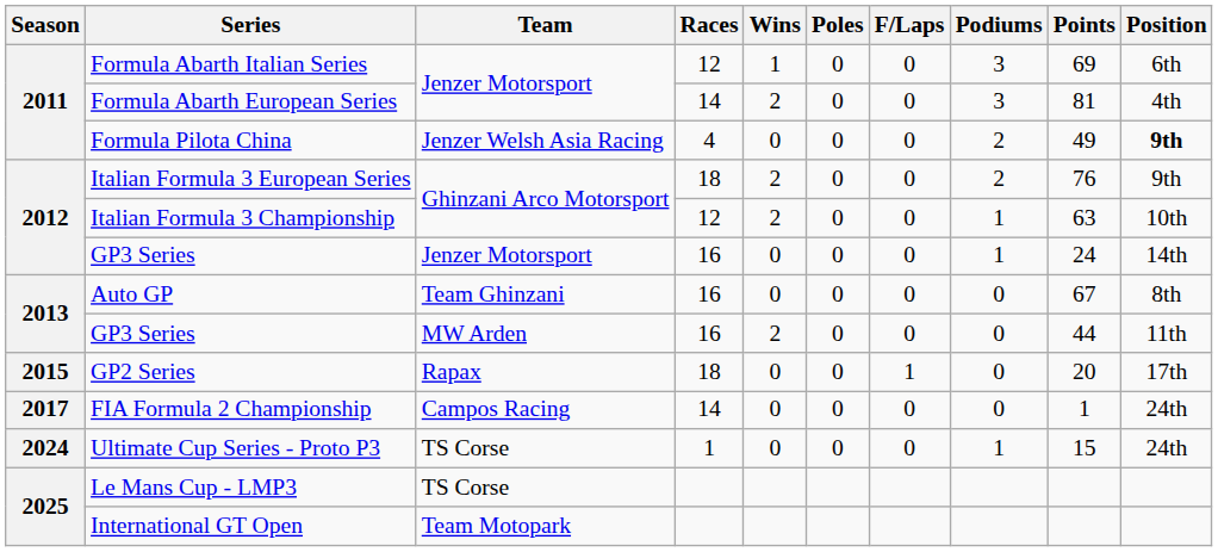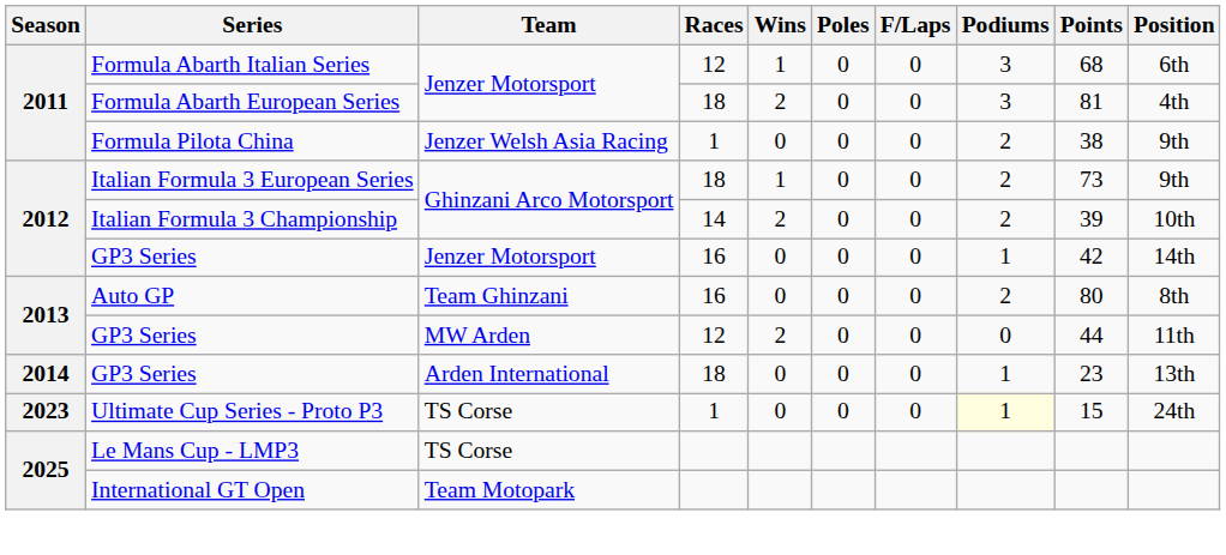 <table class="wikitable" style="font-size: 90%; text-align:center">
 <tr>
 <th>Season</th>
 <th>Series</th>
 <th>Team</th>
 <th>Races</th>
 <th>Wins</th>
 <th>Poles</th>
 <th>F/Laps</th>
 <th>Podiums</th>
 <th>Points</th>
 <th>Position</th>
 </tr>
 <tr>
 <th rowspan=3>2011</th>
 <td align=left><a href='#'>Formula Abarth Italian Series</a></td>
 <td rowspan=2 align=left><a href='#'>Jenzer Motorsport</a></td>
 <td>12</td>
 <td>1</td>
 <td>0</td>
 <td>0</td>
 <td>3</td>
-<td>69</td>
+<td>68</td>
 <td>6th</td>
 </tr>
 <tr>
 <td align=left><a href='#'>Formula Abarth European Series</a></td>
-<td>14</td>
+<td>18</td>
 <td>2</td>
 <td>0</td>
 <td>0</td>
 <td>3</td>
 <td>81</td>
 <td>4th</td>
 </tr>
 <tr>
 <td align=left><a href='#'>Formula Pilota China</a></td>
 <td align=left><a href='#'>Jenzer Welsh Asia Racing</a></td>
-<td>4</td>
+<td>1</td>
 <td>0</td>
 <td>0</td>
 <td>0</td>
 <td>2</td>
-<td>49</td>
-<td><strong>9th</strong></td>
+<td>38</td>
+<td>9th</td>
 </tr>
 <tr>
 <th rowspan=3>2012</th>
 <td align=left><a href='#'>Italian Formula 3 European Series</a></td>
 <td align=left rowspan=2><a href='#'>Ghinzani Arco Motorsport</a></td>
 <td>18</td>
+<td>1</td>
+<td>0</td>
+<td>0</td>
+<td>2</td>
+<td>73</td>
+<td>9th</td>
+</tr>
+<tr>
+<td align=left><a href='#'>Italian Formula 3 Championship</a></td>
+<td>14</td>
 <td>2</td>
 <td>0</td>
 <td>0</td>
 <td>2</td>
-<td>76</td>
-<td>9th</td>
-</tr>
-<tr>
-<td align=left><a href='#'>Italian Formula 3 Championship</a></td>
-<td>12</td>
-<td>2</td>
-<td>0</td>
-<td>0</td>
-<td>1</td>
-<td>63</td>
+<td>39</td>
 <td>10th</td>
 </tr>
 <tr>
 <td align=left><a href='#'>GP3 Series</a></td>
 <td align=left><a href='#'>Jenzer Motorsport</a></td>
 <td>16</td>
 <td>0</td>
 <td>0</td>
 <td>0</td>
 <td>1</td>
-<td>24</td>
+<td>42</td>
 <td>14th</td>
 </tr>
 <tr>
 <th rowspan=2>2013</th>
 <td align=left><a href='#'>Auto GP</a></td>
 <td align=left><a href='#'>Team Ghinzani</a></td>
 <td>16</td>
 <td>0</td>
 <td>0</td>
 <td>0</td>
-<td>0</td>
-<td>67</td>
+<td>2</td>
+<td>80</td>
 <td>8th</td>
 </tr>
 <tr>
 <td align=left><a href='#'>GP3 Series</a></td>
 <td align=left><a href='#'>MW Arden</a></td>
-<td>16</td>
+<td>12</td>
 <td>2</td>
 <td>0</td>
 <td>0</td>
 <td>0</td>
 <td>44</td>
 <td>11th</td>
 </tr>
 <tr>
-<th>2015</th>
-<td align=left><a href='#'>GP2 Series</a></td>
-<td align=left><a href='#'>Rapax</a></td>
+<th>2014</th>
+<td align=left><a href='#'>GP3 Series</a></td>
+<td align=left><a href='#'>Arden International</a></td>
 <td>18</td>
-<td>0</td>
-<td>0</td>
-<td>1</td>
-<td>0</td>
-<td>20</td>
-<td>17th</td>
-</tr>
-<tr>
-<th>2017</th>
-<td align=left><a href='#'>FIA Formula 2 Championship</a></td>
-<td align=left><a href='#'>Campos Racing</a></td>
-<td>14</td>
-<td>0</td>
 <td>0</td>
 <td>0</td>
 <td>0</td>
 <td>1</td>
-<td>24th</td>
+<td>23</td>
+<td>13th</td>
 </tr>
 <tr>
-<th>2024</th>
+<th>2023</th>
 <td align=left><a href='#'>Ultimate Cup Series - Proto P3</a></td>
 <td align=left>TS Corse</td>
 <td>1</td>
 <td>0</td>
 <td>0</td>
 <td>0</td>
-<td>1</td>
+<td style="background: lightyellow;">1</td>
 <td>15</td>
 <td>24th</td>
 </tr>
 <tr>
 <th rowspan="2">2025</th>
 <td align=left><a href='#'>Le Mans Cup - LMP3</a></td>
 <td align=left>TS Corse</td>
 <td></td>
 <td></td>
 <td></td>
 <td></td>
 <td></td>
 <td></td>
 <td></td>
 </tr>
 <tr>
 <td align=left><a href='#'>International GT Open</a></td>
 <td align=left><a href='#'>Team Motopark</a></td>
 <td></td>
 <td></td>
 <td></td>
 <td></td>
 <td></td>
 <td></td>
 <td></td>
 </tr>
 </table>
